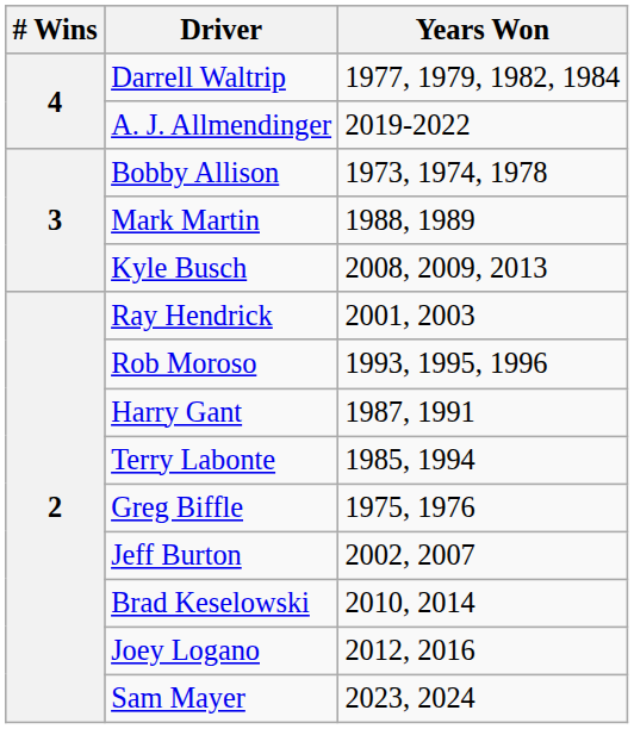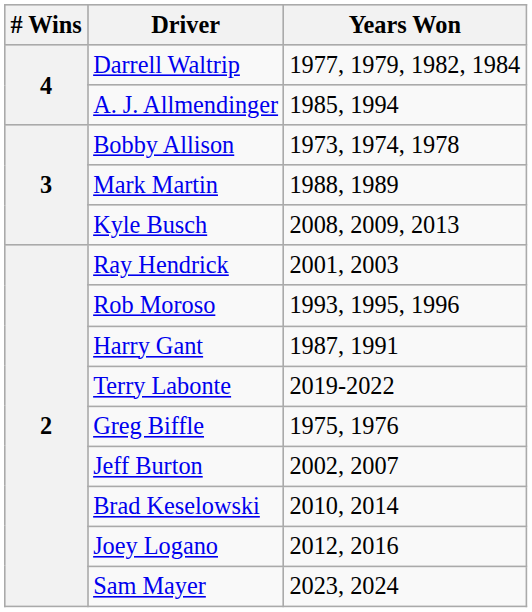 <table class="wikitable" style="font-size: 95%;">
 <tr>
 <th># Wins</th>
 <th>Driver</th>
 <th>Years Won</th>
 </tr>
 <tr>
 <th rowspan=2>4</th>
 <td><a href='#'>Darrell Waltrip</a></td>
 <td>1977, 1979, 1982, 1984</td>
 </tr>
 <tr>
 <td><a href='#'>A. J. Allmendinger</a></td>
-<td>2019-2022</td>
+<td>1985, 1994</td>
 </tr>
 <tr>
 <th rowspan="3">3</th>
 <td><a href='#'>Bobby Allison</a></td>
 <td>1973, 1974, 1978</td>
 </tr>
 <tr>
 <td><a href='#'>Mark Martin</a></td>
 <td>1988, 1989</td>
 </tr>
 <tr>
 <td><a href='#'>Kyle Busch</a></td>
 <td>2008, 2009, 2013</td>
 </tr>
 <tr>
 <th rowspan="9">2</th>
 <td><a href='#'>Ray Hendrick</a></td>
 <td>2001, 2003</td>
 </tr>
 <tr>
 <td><a href='#'>Rob Moroso</a></td>
 <td>1993, 1995, 1996</td>
 </tr>
 <tr>
 <td><a href='#'>Harry Gant</a></td>
 <td>1987, 1991</td>
 </tr>
 <tr>
 <td><a href='#'>Terry Labonte</a></td>
-<td>1985, 1994</td>
+<td>2019-2022</td>
 </tr>
 <tr>
 <td><a href='#'>Greg Biffle</a></td>
 <td>1975, 1976</td>
 </tr>
 <tr>
 <td><a href='#'>Jeff Burton</a></td>
 <td>2002, 2007</td>
 </tr>
 <tr>
 <td><a href='#'>Brad Keselowski</a></td>
 <td>2010, 2014</td>
 </tr>
 <tr>
 <td><a href='#'>Joey Logano</a></td>
 <td>2012, 2016</td>
 </tr>
 <tr>
 <td><a href='#'>Sam Mayer</a></td>
 <td>2023, 2024</td>
 </tr>
 </table>
